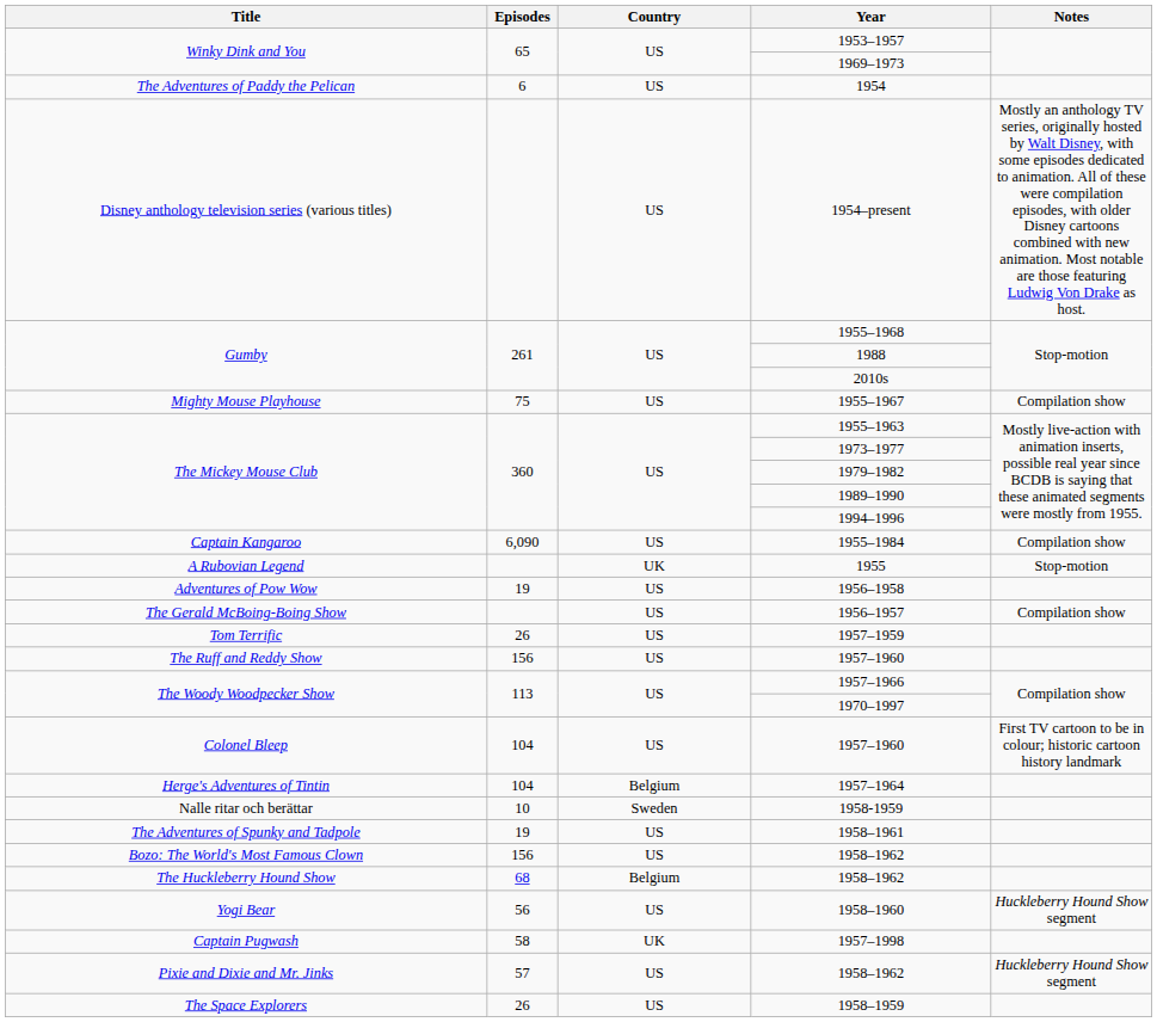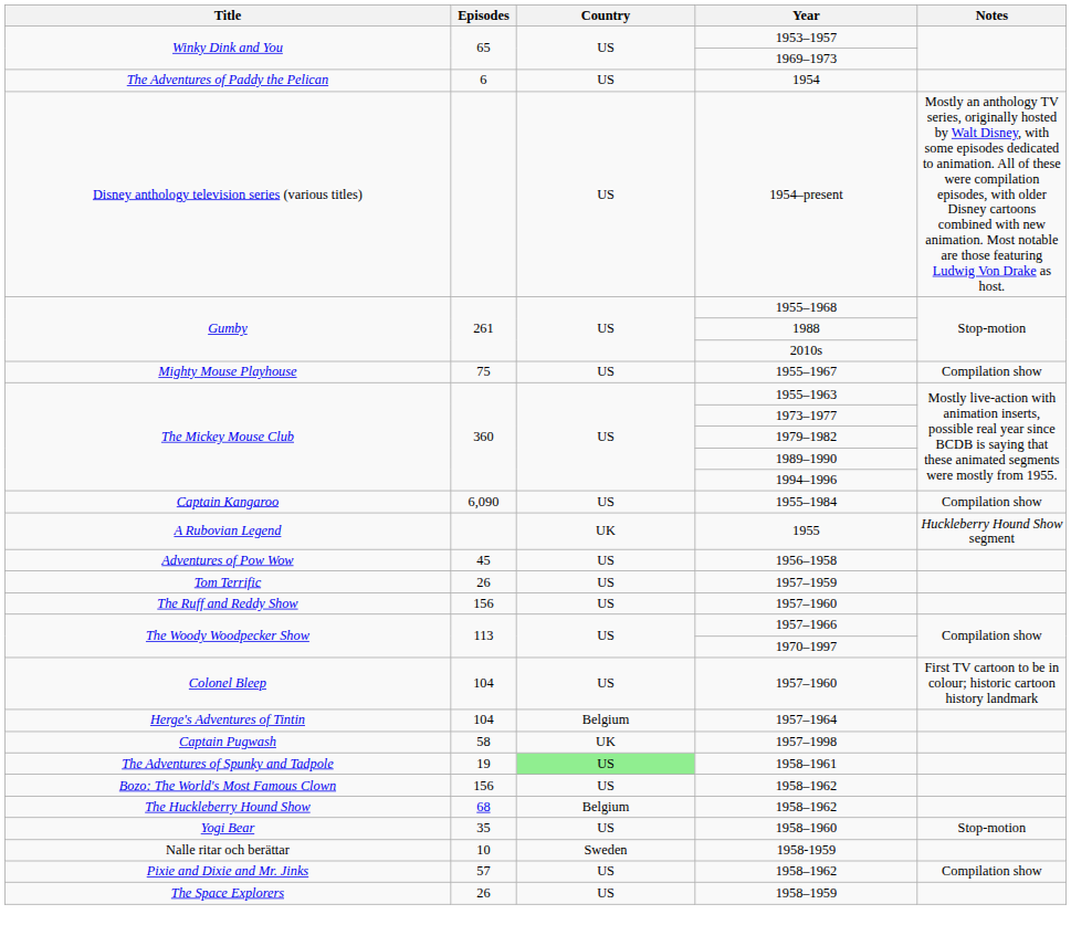 <table class="wikitable sortable" style="text-align:center;">
 <tr>
 <th width=30%>Title</th>
 <th width=2%>Episodes</th>
 <th width=12%>Country</th>
 <th width=15%>Year</th>
 <th width=10%>Notes</th>
 </tr>
 <tr>
 <td rowspan="2"><em><a href='#'>Winky Dink and You</a></em></td>
 <td rowspan="2">65</td>
 <td rowspan="2">US</td>
 <td>1953–1957</td>
 <td rowspan="2"></td>
 </tr>
 <tr>
 <td>1969–1973</td>
 </tr>
 <tr>
 <td><em><a href='#'>The Adventures of Paddy the Pelican</a></em></td>
 <td>6</td>
 <td>US</td>
 <td>1954</td>
 <td></td>
 </tr>
 <tr>
 <td><a href='#'>Disney anthology television series</a> (various titles)</td>
 <td></td>
 <td>US</td>
 <td>1954–present</td>
 <td>Mostly an anthology TV series, originally hosted by <a href='#'>Walt Disney</a>, with some episodes dedicated to animation. All of these were compilation episodes, with older Disney cartoons combined with new animation. Most notable are those featuring <a href='#'>Ludwig Von Drake</a> as host.</td>
 </tr>
 <tr>
 <td rowspan="3"><em><a href='#'>Gumby</a></em></td>
 <td rowspan="3">261</td>
 <td rowspan="3">US</td>
 <td>1955–1968</td>
 <td rowspan="3">Stop-motion</td>
 </tr>
 <tr>
 <td>1988</td>
 </tr>
 <tr>
 <td>2010s</td>
 </tr>
 <tr>
 <td><em><a href='#'>Mighty Mouse Playhouse</a></em></td>
 <td>75</td>
 <td>US</td>
 <td>1955–1967</td>
 <td>Compilation show</td>
 </tr>
 <tr>
 <td rowspan="5"><em><a href='#'>The Mickey Mouse Club</a></em></td>
 <td rowspan="5">360</td>
 <td rowspan="5">US</td>
 <td>1955–1963</td>
 <td rowspan="5">Mostly live-action with animation inserts, possible real year since BCDB is saying that these animated segments were mostly from 1955.</td>
 </tr>
 <tr>
 <td>1973–1977</td>
 </tr>
 <tr>
 <td>1979–1982</td>
 </tr>
 <tr>
 <td>1989–1990</td>
 </tr>
 <tr>
 <td>1994–1996</td>
 </tr>
 <tr>
 <td><em><a href='#'>Captain Kangaroo</a></em></td>
 <td>6,090</td>
 <td>US</td>
 <td>1955–1984</td>
 <td>Compilation show</td>
 </tr>
 <tr>
 <td><em><a href='#'>A Rubovian Legend</a></em></td>
 <td></td>
 <td>UK</td>
 <td>1955</td>
-<td>Stop-motion</td>
+<td><em>Huckleberry Hound Show</em> segment</td>
 </tr>
 <tr>
 <td><em><a href='#'>Adventures of Pow Wow</a></em></td>
-<td>19</td>
+<td>45</td>
 <td>US</td>
 <td>1956–1958</td>
 <td></td>
-</tr>
-<tr>
-<td><em><a href='#'>The Gerald McBoing-Boing Show</a></em></td>
-<td></td>
-<td>US</td>
-<td>1956–1957</td>
-<td>Compilation show</td>
 </tr>
 <tr>
 <td><em><a href='#'>Tom Terrific</a></em></td>
 <td>26</td>
 <td>US</td>
 <td>1957–1959</td>
 <td></td>
 </tr>
 <tr>
 <td><em><a href='#'>The Ruff and Reddy Show</a></em></td>
 <td>156</td>
 <td>US</td>
 <td>1957–1960</td>
 <td></td>
 </tr>
 <tr>
 <td rowspan="2"><em><a href='#'>The Woody Woodpecker Show</a></em></td>
 <td rowspan="2">113</td>
 <td rowspan="2">US</td>
 <td>1957–1966</td>
 <td rowspan="2">Compilation show</td>
 </tr>
 <tr>
 <td>1970–1997</td>
 </tr>
 <tr>
 <td><em><a href='#'>Colonel Bleep</a></em></td>
 <td>104</td>
 <td>US</td>
 <td>1957–1960</td>
 <td>First TV cartoon to be in colour; historic cartoon history landmark</td>
 </tr>
 <tr>
 <td><em><a href='#'>Herge's Adventures of Tintin</a></em></td>
 <td>104</td>
 <td>Belgium</td>
 <td>1957–1964</td>
 <td></td>
 </tr>
 <tr>
-<td>Nalle ritar och berättar</td>
-<td>10</td>
-<td>Sweden</td>
-<td>1958-1959</td>
+<td><em><a href='#'>Captain Pugwash</a></em></td>
+<td>58</td>
+<td>UK</td>
+<td>1957–1998</td>
 <td></td>
 </tr>
 <tr>
 <td><em><a href='#'>The Adventures of Spunky and Tadpole</a></em></td>
 <td>19</td>
-<td>US</td>
+<td style="background: lightgreen;">US</td>
 <td>1958–1961</td>
 <td></td>
 </tr>
 <tr>
 <td><em><a href='#'>Bozo: The World's Most Famous Clown</a></em></td>
 <td>156</td>
 <td>US</td>
 <td>1958–1962</td>
 <td></td>
 </tr>
 <tr>
 <td><em><a href='#'>The Huckleberry Hound Show</a></em></td>
 <td><a href='#'>68</a></td>
 <td>Belgium</td>
 <td>1958–1962</td>
 <td></td>
 </tr>
 <tr>
 <td><em><a href='#'>Yogi Bear</a></em></td>
-<td>56</td>
+<td>35</td>
 <td>US</td>
 <td>1958–1960</td>
-<td><em>Huckleberry Hound Show</em> segment</td>
+<td>Stop-motion</td>
 </tr>
 <tr>
-<td><em><a href='#'>Captain Pugwash</a></em></td>
-<td>58</td>
-<td>UK</td>
-<td>1957–1998</td>
+<td>Nalle ritar och berättar</td>
+<td>10</td>
+<td>Sweden</td>
+<td>1958-1959</td>
 <td></td>
 </tr>
 <tr>
 <td><em><a href='#'>Pixie and Dixie and Mr. Jinks</a></em></td>
 <td>57</td>
 <td>US</td>
 <td>1958–1962</td>
-<td><em>Huckleberry Hound Show</em> segment</td>
+<td>Compilation show</td>
 </tr>
 <tr>
 <td><em><a href='#'>The Space Explorers</a></em></td>
 <td>26</td>
 <td>US</td>
 <td>1958–1959</td>
 <td></td>
 </tr>
 </table>
